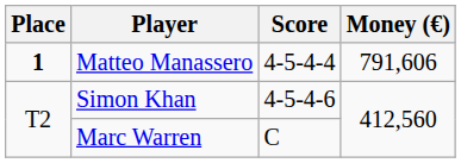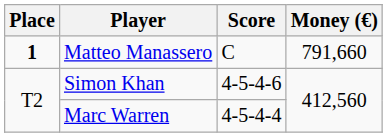 <table class="wikitable">
 <tr>
 <th>Place</th>
 <th>Player</th>
 <th>Score</th>
 <th>Money (€)</th>
 </tr>
 <tr>
 <td align=center><strong>1</strong></td>
 <td> <a href='#'>Matteo Manassero</a></td>
-<td>4-5-4-4</td>
-<td align=center>791,606</td>
+<td>C</td>
+<td align=center>791,660</td>
 </tr>
 <tr>
 <td align=center rowspan=2>T2</td>
 <td> <a href='#'>Simon Khan</a></td>
 <td>4-5-4-6</td>
 <td align=center rowspan=2>412,560</td>
 </tr>
 <tr>
 <td> <a href='#'>Marc Warren</a></td>
-<td>C</td>
+<td>4-5-4-4</td>
 </tr>
 </table>
